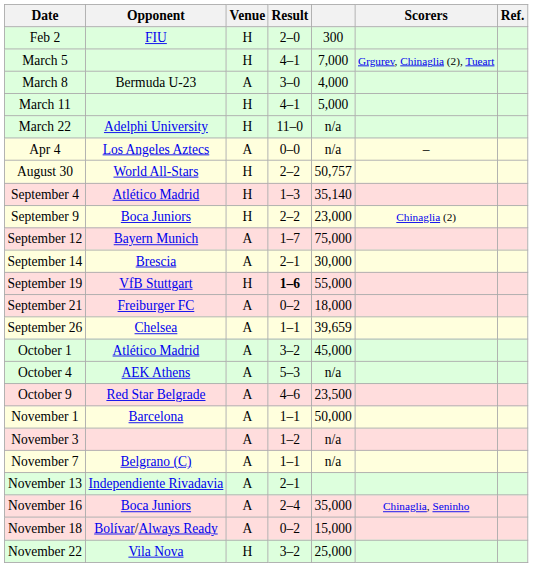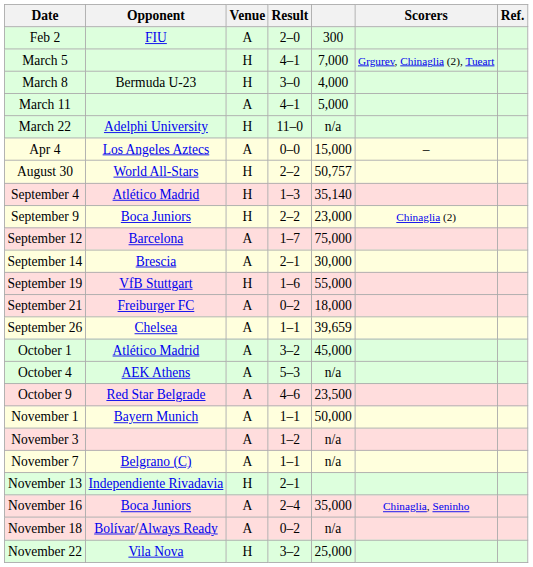 <table class="wikitable sortable" style="font-size:95%; text-align:center">
 <tr>
 <th>Date</th>
 <th>Opponent</th>
 <th>Venue</th>
 <th>Result</th>
 <th></th>
 <th>Scorers</th>
 <th>Ref.</th>
 </tr>
 <tr bgcolor= #ddffdd>
 <td> Feb 2</td>
 <td> <a href='#'>FIU</a> </td>
-<td>H</td>
+<td>A</td>
 <td>2–0</td>
 <td>300</td>
 <td></td>
 <td></td>
 </tr>
 <tr bgcolor= #ddffdd>
 <td> March 5</td>
 <td> </td>
 <td>H</td>
 <td>4–1</td>
 <td>7,000</td>
 <td><small><a href='#'>Grgurev</a>, <a href='#'>Chinaglia</a> (2), <a href='#'>Tueart</a></small></td>
 <td></td>
 </tr>
 <tr bgcolor= #ddffdd>
 <td> March 8</td>
 <td>  Bermuda U-23</td>
-<td>A</td>
+<td>H</td>
 <td>3–0</td>
 <td>4,000</td>
 <td></td>
 <td></td>
 </tr>
 <tr bgcolor= #ddffdd>
 <td> March 11</td>
 <td> </td>
-<td>H</td>
+<td>A</td>
 <td>4–1</td>
 <td>5,000</td>
 <td></td>
 <td></td>
 </tr>
 <tr bgcolor= #ddffdd>
 <td> March 22</td>
 <td>  <a href='#'>Adelphi University</a></td>
 <td>H</td>
 <td>11–0</td>
 <td>n/a</td>
 <td></td>
 <td></td>
 </tr>
 <tr bgcolor= #ffffdd>
 <td> Apr 4</td>
 <td> <a href='#'>Los Angeles Aztecs</a></td>
 <td>A</td>
 <td>0–0</td>
-<td>n/a</td>
+<td>15,000</td>
 <td>–</td>
 <td></td>
 </tr>
 <tr bgcolor= #ffffdd>
 <td> August 30</td>
 <td>  <a href='#'>World All-Stars</a> </td>
 <td>H</td>
 <td>2–2</td>
 <td>50,757</td>
 <td></td>
 <td></td>
 </tr>
 <tr bgcolor= #ffdddd>
 <td> September 4</td>
 <td>  <a href='#'>Atlético Madrid</a></td>
 <td>H</td>
 <td>1–3</td>
 <td>35,140</td>
 <td></td>
 <td></td>
 </tr>
 <tr bgcolor= #ffffdd>
 <td> September 9</td>
 <td>  <a href='#'>Boca Juniors</a></td>
 <td>H</td>
 <td>2–2</td>
 <td>23,000</td>
 <td><small><a href='#'>Chinaglia</a> (2)</small></td>
 <td></td>
 </tr>
 <tr bgcolor= #ffdddd>
 <td> September 12</td>
-<td>  <a href='#'>Bayern Munich</a></td>
+<td>  <a href='#'>Barcelona</a></td>
 <td>A</td>
 <td>1–7</td>
 <td>75,000</td>
 <td></td>
 <td></td>
 </tr>
 <tr bgcolor= #ffffdd>
 <td> September 14</td>
 <td>  <a href='#'>Brescia</a></td>
 <td>A</td>
 <td>2–1</td>
 <td>30,000</td>
 <td></td>
 <td></td>
 </tr>
 <tr bgcolor= #ffdddd>
 <td> September 19</td>
 <td>  <a href='#'>VfB Stuttgart</a></td>
 <td>H</td>
-<td><strong>1–6</strong></td>
+<td>1–6</td>
 <td>55,000</td>
 <td></td>
 <td></td>
 </tr>
 <tr bgcolor= #ffdddd>
 <td> September 21</td>
 <td>  <a href='#'>Freiburger FC</a></td>
 <td>A</td>
 <td>0–2</td>
 <td>18,000</td>
 <td></td>
 <td></td>
 </tr>
 <tr bgcolor= #ffffdd>
 <td> September 26</td>
 <td>  <a href='#'>Chelsea</a></td>
 <td>A</td>
 <td>1–1</td>
 <td>39,659</td>
 <td></td>
 <td></td>
 </tr>
 <tr bgcolor= #ddffdd>
 <td> October 1</td>
 <td>  <a href='#'>Atlético Madrid</a></td>
 <td>A</td>
 <td>3–2</td>
 <td>45,000</td>
 <td></td>
 <td></td>
 </tr>
 <tr bgcolor= #ddffdd>
 <td> October 4</td>
 <td>  <a href='#'>AEK Athens</a></td>
 <td>A</td>
 <td>5–3</td>
 <td>n/a</td>
 <td></td>
 <td></td>
 </tr>
 <tr bgcolor= #ffdddd>
 <td> October 9</td>
 <td>  <a href='#'>Red Star Belgrade</a></td>
 <td>A</td>
 <td>4–6</td>
 <td>23,500</td>
 <td></td>
 <td></td>
 </tr>
 <tr bgcolor= #ffffdd>
 <td> November 1</td>
-<td>  <a href='#'>Barcelona</a></td>
+<td>  <a href='#'>Bayern Munich</a></td>
 <td>A</td>
 <td>1–1</td>
 <td>50,000</td>
 <td></td>
 <td></td>
 </tr>
 <tr bgcolor= #ffdddd>
 <td> November 3</td>
 <td> </td>
 <td>A </td>
 <td>1–2</td>
 <td>n/a</td>
 <td></td>
 <td></td>
 </tr>
 <tr bgcolor= #ffffdd>
 <td> November 7</td>
 <td>  <a href='#'>Belgrano (C)</a></td>
 <td>A </td>
 <td>1–1</td>
 <td>n/a</td>
 <td></td>
 <td></td>
 </tr>
 <tr bgcolor= #ddffdd>
 <td> November 13</td>
 <td>  <a href='#'>Independiente Rivadavia</a></td>
-<td>A </td>
+<td>H</td>
 <td>2–1</td>
 <td></td>
 <td></td>
 <td></td>
 </tr>
 <tr bgcolor= #ffdddd>
 <td> November 16</td>
 <td>  <a href='#'>Boca Juniors</a></td>
 <td>A </td>
 <td>2–4</td>
 <td>35,000</td>
 <td><small><a href='#'>Chinaglia</a>, <a href='#'>Seninho</a></small></td>
 <td></td>
 </tr>
 <tr bgcolor= #ffdddd>
 <td> November 18</td>
 <td>  <a href='#'>Bolívar</a>/<a href='#'>Always Ready</a> </td>
 <td>A </td>
 <td>0–2</td>
-<td>15,000</td>
+<td>n/a</td>
 <td></td>
 <td></td>
 </tr>
 <tr bgcolor= #ddffdd>
 <td> November 22</td>
 <td>  <a href='#'>Vila Nova</a></td>
 <td>H</td>
 <td>3–2</td>
 <td>25,000</td>
 <td></td>
 <td></td>
 </tr>
 </table>
